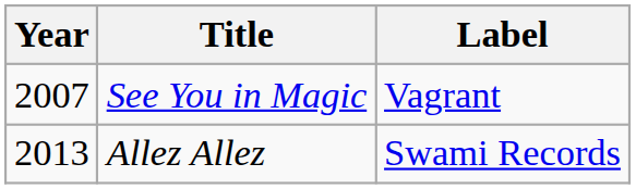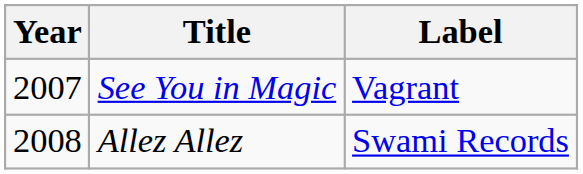 <table class="wikitable">
 <tr>
 <th>Year</th>
 <th>Title</th>
 <th>Label</th>
 </tr>
 <tr>
 <td>2007</td>
 <td><em><a href='#'>See You in Magic</a></em></td>
 <td><a href='#'>Vagrant</a></td>
 </tr>
 <tr>
-<td>2013</td>
+<td>2008</td>
 <td><em>Allez Allez</em></td>
 <td><a href='#'>Swami Records</a></td>
 </tr>
 </table>
